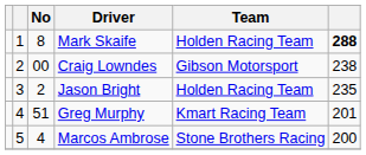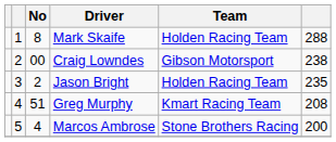 <table class="wikitable" style="font-size:87%;">
 <tr>
 <th></th>
 <th></th>
 <th>No</th>
 <th>Driver</th>
 <th>Team</th>
 <th></th>
 </tr>
 <tr>
 <td align="left"></td>
 <td align="center">1</td>
 <td align="center">8</td>
 <td> <a href='#'>Mark Skaife</a></td>
 <td><a href='#'>Holden Racing Team</a></td>
-<td align="left"><strong>288</strong></td>
+<td align="left">288</td>
 </tr>
 <tr>
 <td align="left"></td>
 <td align="center">2</td>
 <td align="center">00</td>
 <td> <a href='#'>Craig Lowndes</a></td>
 <td><a href='#'>Gibson Motorsport</a></td>
 <td align="left">238</td>
 </tr>
 <tr>
 <td align="left"></td>
 <td align="center">3</td>
 <td align="center">2</td>
 <td> <a href='#'>Jason Bright</a></td>
 <td><a href='#'>Holden Racing Team</a></td>
 <td align="left">235</td>
 </tr>
 <tr>
 <td align="left"></td>
 <td align="center">4</td>
 <td align="center">51</td>
 <td> <a href='#'>Greg Murphy</a></td>
 <td><a href='#'>Kmart Racing Team</a></td>
-<td align="left">201</td>
+<td align="left">208</td>
 </tr>
 <tr>
 <td align="left"></td>
 <td align="center">5</td>
 <td align="center">4</td>
 <td> <a href='#'>Marcos Ambrose</a></td>
 <td><a href='#'>Stone Brothers Racing</a></td>
 <td align="left">200</td>
 </tr>
 <tr>
 </tr>
 </table>
